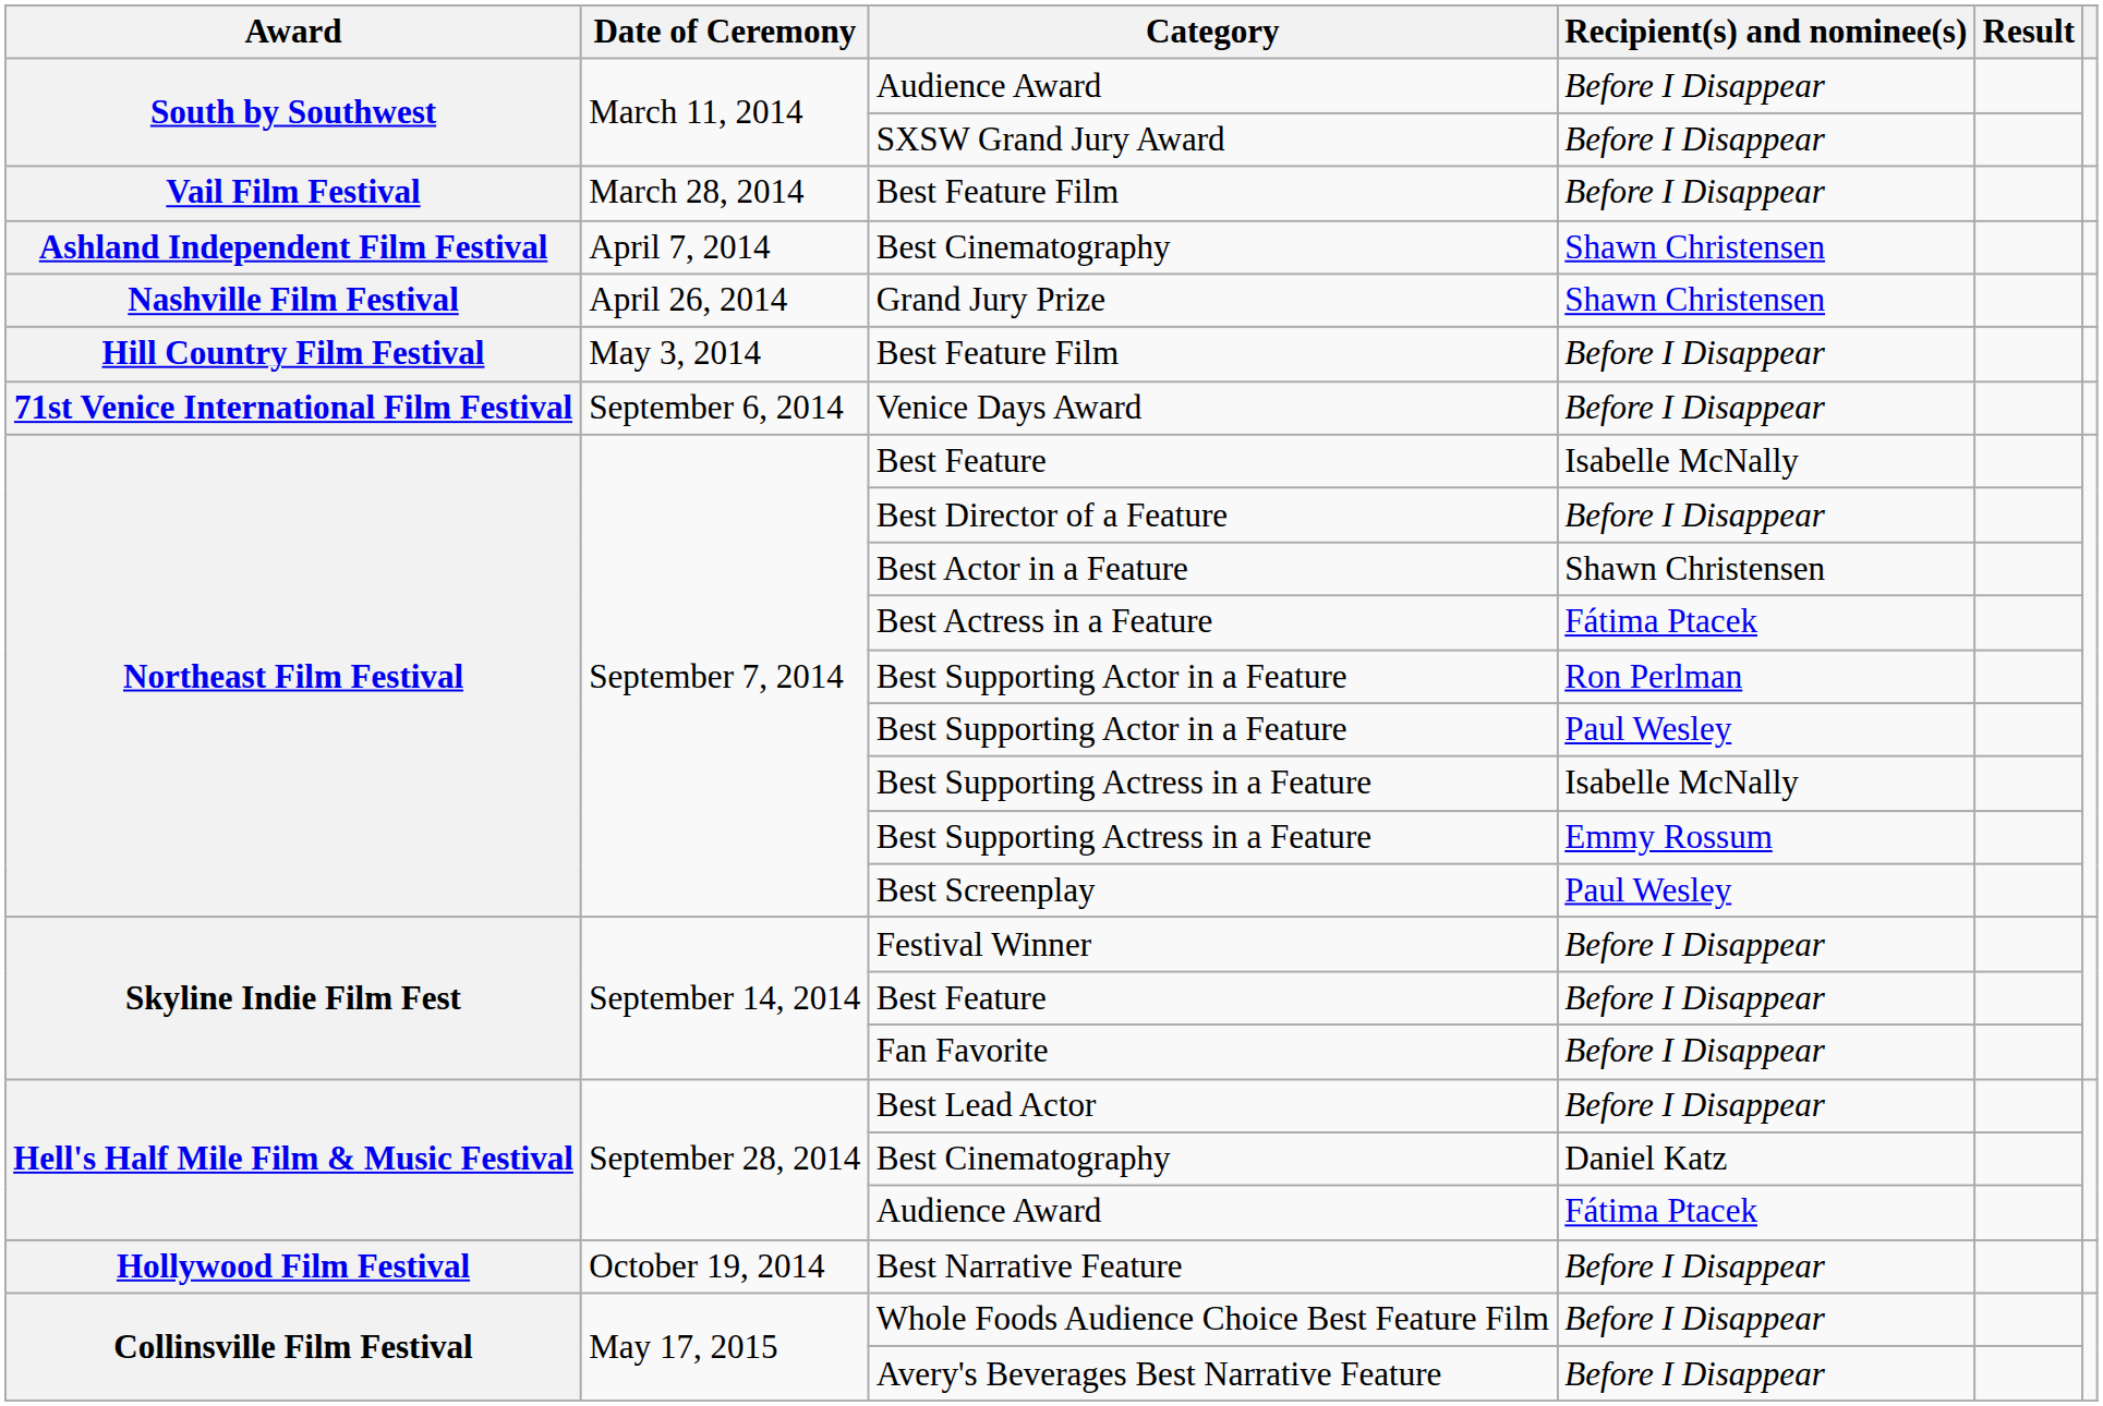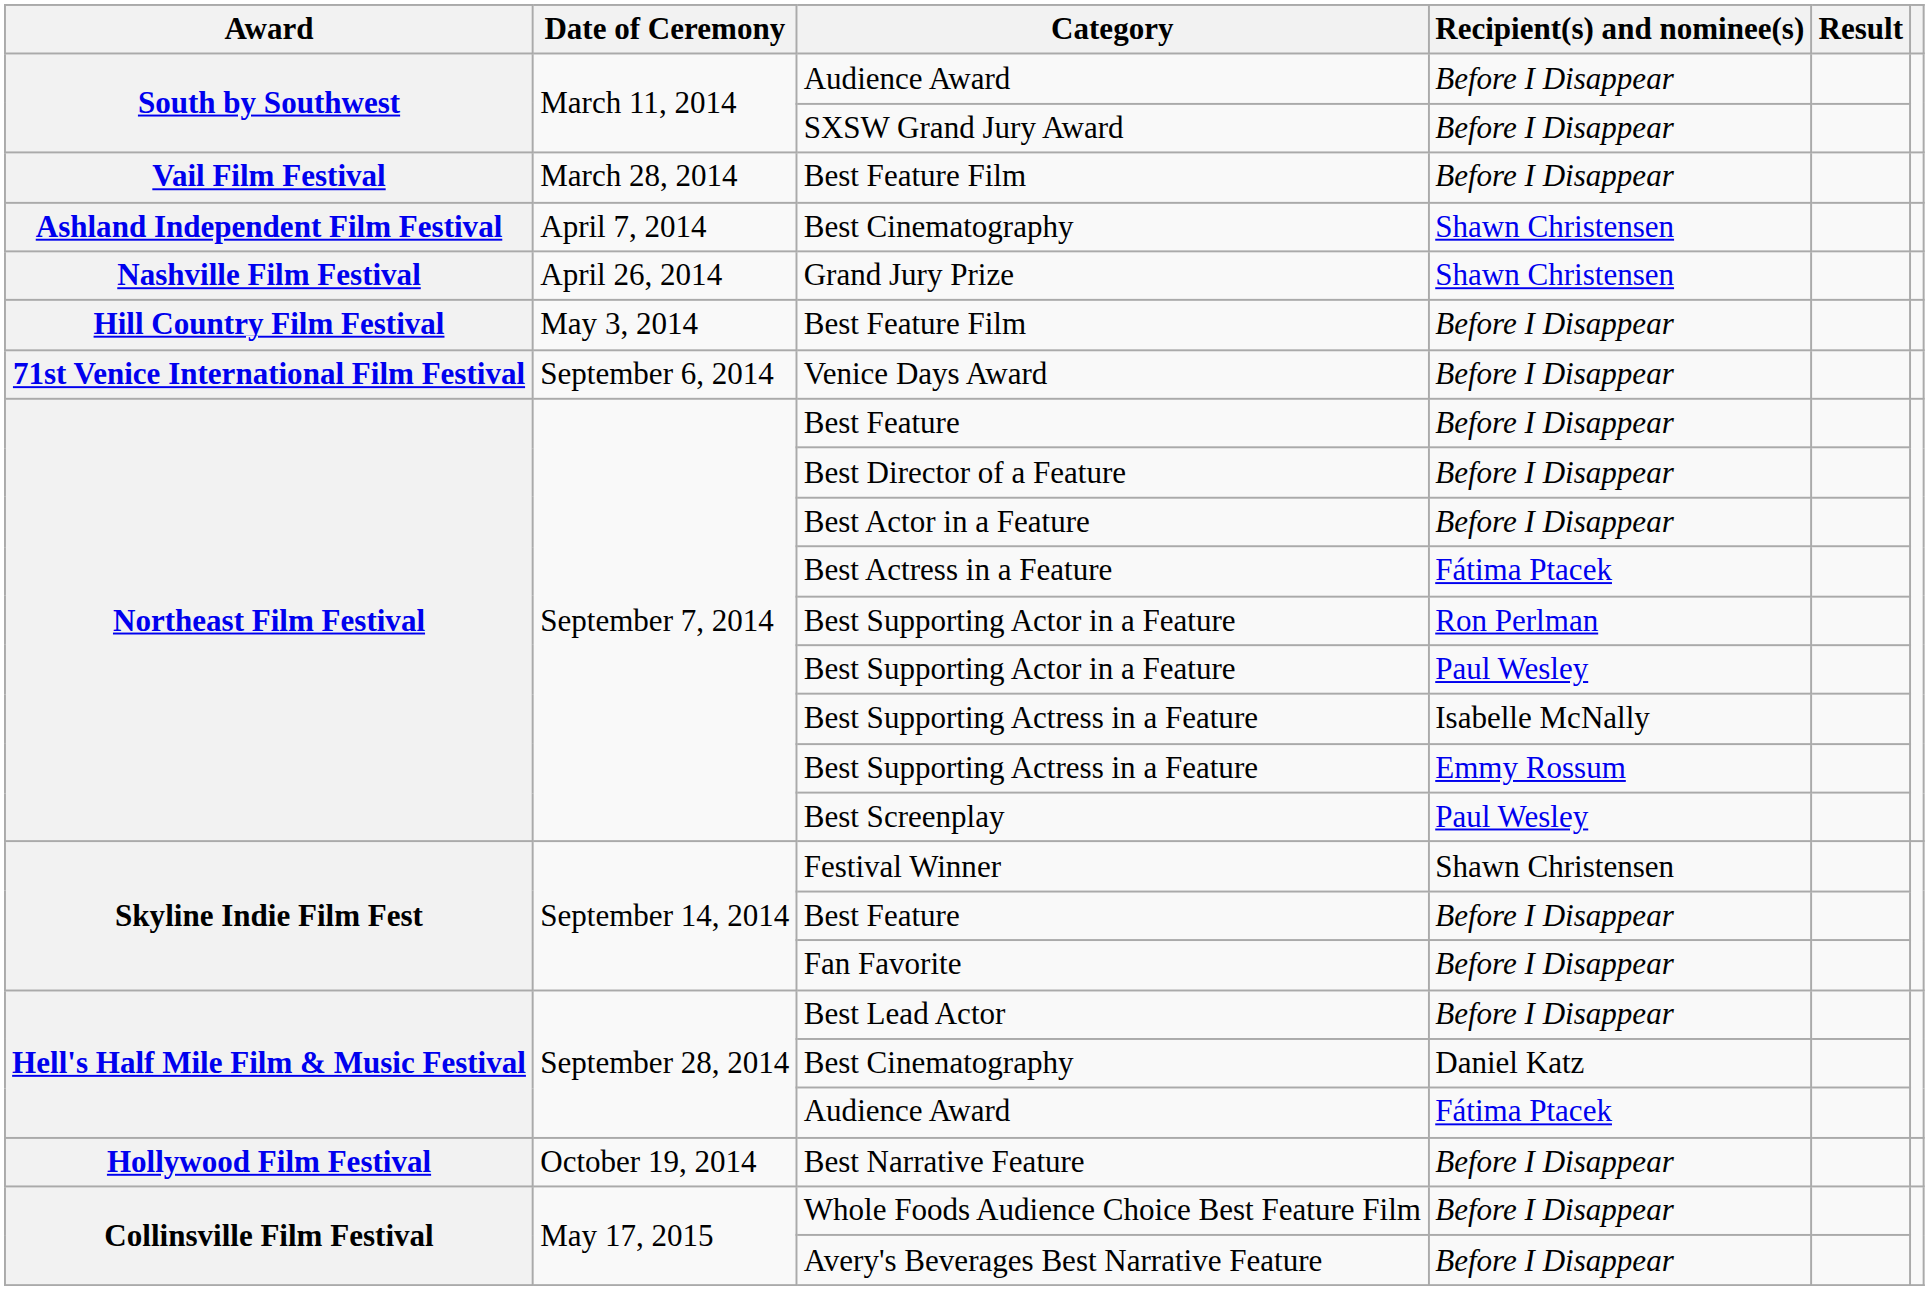 <table class="wikitable plainrowheaders sortable">
 <tr style="vertical-align:bottom;">
 <th scope="col">Award</th>
 <th scope="col">Date of Ceremony</th>
 <th scope="col">Category</th>
 <th scope="col">Recipient(s) and nominee(s)</th>
 <th scope="col">Result</th>
 <th scope="col" class="unsortable"></th>
 </tr>
 <tr>
 <th scope=row rowspan="2"><a href='#'>South by Southwest</a></th>
 <td rowspan=2>March 11, 2014</td>
 <td>Audience Award</td>
 <td><em>Before I Disappear</em></td>
 <td></td>
 <td style="text-align:center;" rowspan=2></td>
 </tr>
 <tr>
 <td>SXSW Grand Jury Award</td>
 <td><em>Before I Disappear</em></td>
 <td></td>
 </tr>
 <tr>
 <th scope=row><a href='#'>Vail Film Festival</a></th>
 <td>March 28, 2014</td>
 <td>Best Feature Film</td>
 <td><em>Before I Disappear</em></td>
 <td></td>
 <td style="text-align:center;" rowspan=1></td>
 </tr>
 <tr>
 <th scope=row><a href='#'>Ashland Independent Film Festival</a></th>
 <td>April 7, 2014</td>
 <td>Best Cinematography</td>
 <td><a href='#'>Shawn Christensen</a></td>
 <td></td>
 <td style="text-align:center;" rowspan=1></td>
 </tr>
 <tr>
 <th scope=row><a href='#'>Nashville Film Festival</a></th>
 <td>April 26, 2014</td>
 <td>Grand Jury Prize</td>
 <td><a href='#'>Shawn Christensen</a></td>
 <td></td>
 <td style="text-align:center;" rowspan=1></td>
 </tr>
 <tr>
 <th scope=row><a href='#'>Hill Country Film Festival</a></th>
 <td>May 3, 2014</td>
 <td>Best Feature Film</td>
 <td><em>Before I Disappear</em></td>
 <td></td>
 <td style="text-align:center;" rowspan=1></td>
 </tr>
 <tr>
 <th scope=row><a href='#'>71st Venice International Film Festival</a></th>
 <td>September 6, 2014</td>
 <td>Venice Days Award</td>
 <td><em>Before I Disappear</em></td>
 <td></td>
 <td style="text-align:center;" rowspan=1></td>
 </tr>
 <tr>
 <th scope=row rowspan="9"><a href='#'>Northeast Film Festival</a></th>
 <td rowspan=9>September 7, 2014</td>
 <td>Best Feature</td>
-<td>Isabelle McNally</td>
+<td><em>Before I Disappear</em></td>
 <td></td>
 <td style="text-align:center;" rowspan=9></td>
 </tr>
 <tr>
 <td>Best Director of a Feature</td>
 <td><em>Before I Disappear</em></td>
 <td></td>
 </tr>
 <tr>
 <td>Best Actor in a Feature</td>
-<td>Shawn Christensen</td>
+<td><em>Before I Disappear</em></td>
 <td></td>
 </tr>
 <tr>
 <td>Best Actress in a Feature</td>
 <td><a href='#'>Fátima Ptacek</a></td>
 <td></td>
 </tr>
 <tr>
 <td>Best Supporting Actor in a Feature</td>
 <td><a href='#'>Ron Perlman</a></td>
 <td></td>
 </tr>
 <tr>
 <td>Best Supporting Actor in a Feature</td>
 <td><a href='#'>Paul Wesley</a></td>
 <td></td>
 </tr>
 <tr>
 <td>Best Supporting Actress in a Feature</td>
 <td>Isabelle McNally</td>
 <td></td>
 </tr>
 <tr>
 <td>Best Supporting Actress in a Feature</td>
 <td><a href='#'>Emmy Rossum</a></td>
 <td></td>
 </tr>
 <tr>
 <td>Best Screenplay</td>
 <td><a href='#'>Paul Wesley</a></td>
 <td></td>
 </tr>
 <tr>
 <th scope=row rowspan="3">Skyline Indie Film Fest</th>
 <td rowspan=3>September 14, 2014</td>
 <td>Festival Winner</td>
-<td><em>Before I Disappear</em></td>
+<td>Shawn Christensen</td>
 <td></td>
 <td style="text-align:center;" rowspan=3></td>
 </tr>
 <tr>
 <td>Best Feature</td>
 <td><em>Before I Disappear</em></td>
 <td></td>
 </tr>
 <tr>
 <td>Fan Favorite</td>
 <td><em>Before I Disappear</em></td>
 <td></td>
 </tr>
 <tr>
 <th scope=row rowspan="3"><a href='#'>Hell's Half Mile Film & Music Festival</a></th>
 <td rowspan=3>September 28, 2014</td>
 <td>Best Lead Actor</td>
 <td><em>Before I Disappear</em></td>
 <td></td>
 <td style="text-align:center;" rowspan=3></td>
 </tr>
 <tr>
 <td>Best Cinematography</td>
 <td>Daniel Katz</td>
 <td></td>
 </tr>
 <tr>
 <td>Audience Award</td>
 <td><a href='#'>Fátima Ptacek</a></td>
 <td></td>
 </tr>
 <tr>
 <th scope=row><a href='#'>Hollywood Film Festival</a></th>
 <td>October 19, 2014</td>
 <td>Best Narrative Feature</td>
 <td><em>Before I Disappear</em></td>
 <td></td>
 <td style="text-align:center;" rowspan=1></td>
 </tr>
 <tr>
 <th scope=row rowspan="2">Collinsville Film Festival</th>
 <td rowspan=2>May 17, 2015</td>
 <td>Whole Foods Audience Choice Best Feature Film</td>
 <td><em>Before I Disappear</em></td>
 <td></td>
 <td style="text-align:center;" rowspan=2></td>
 </tr>
 <tr>
 <td>Avery's Beverages Best Narrative Feature</td>
 <td><em>Before I Disappear</em></td>
 <td></td>
 </tr>
 <tr>
 </tr>
 </table>
